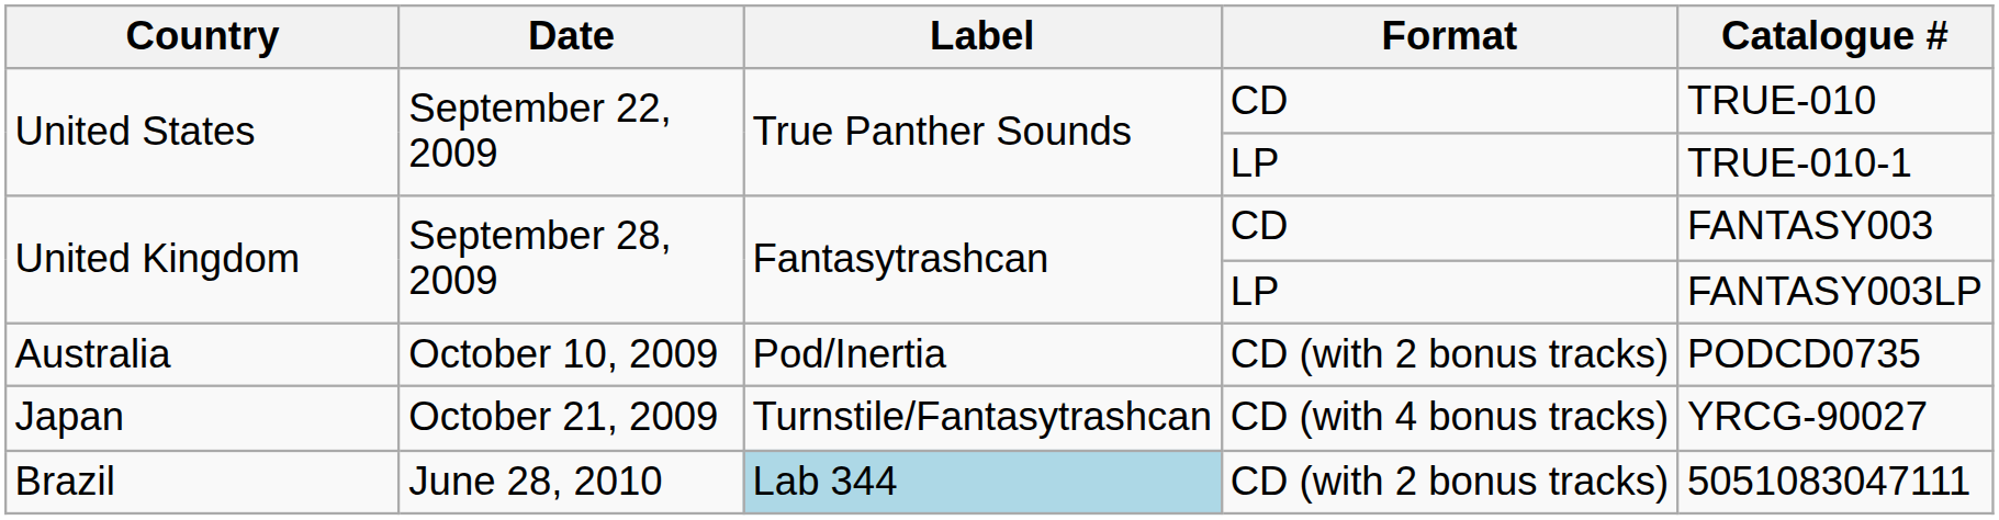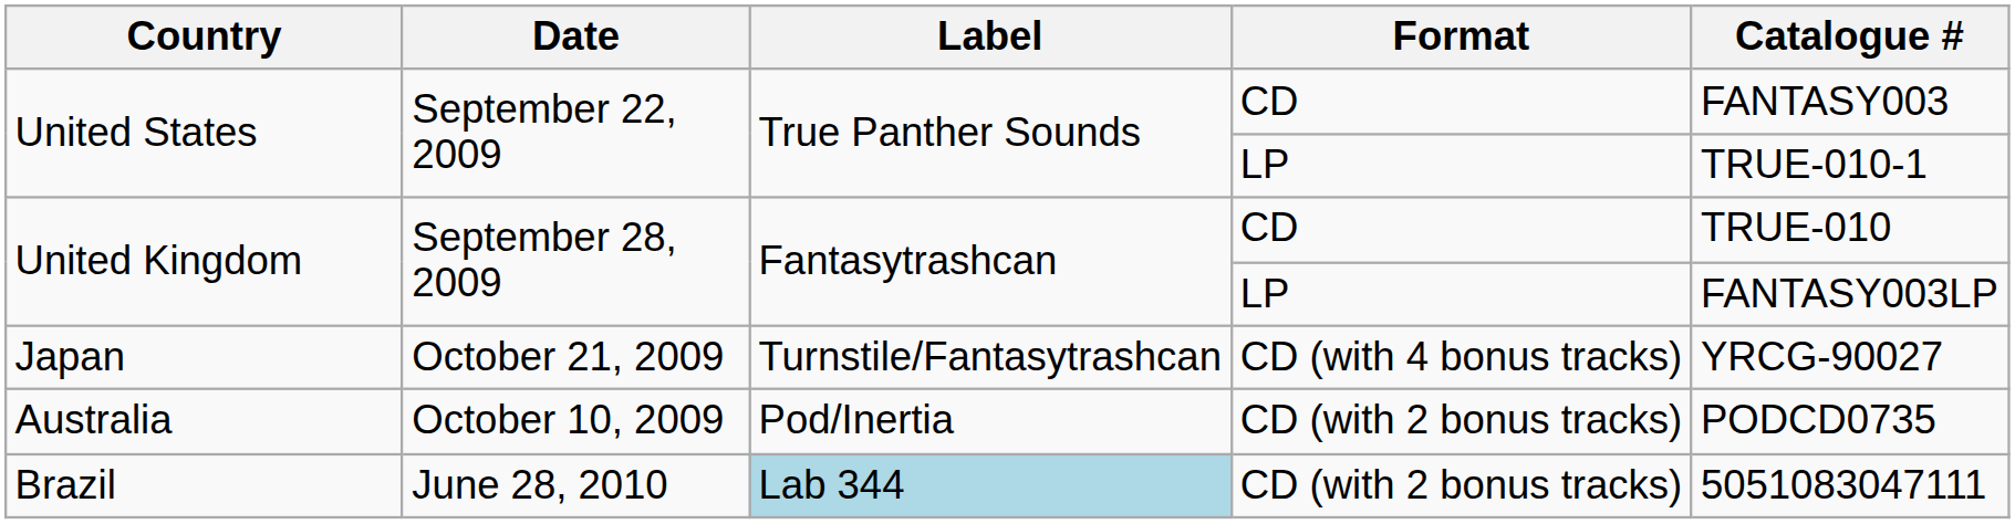 <table class="wikitable">
 <tr>
 <th style="width:150px;">Country</th>
 <th style="width:130px;">Date</th>
 <th style="width:120px;">Label</th>
 <th>Format</th>
 <th>Catalogue #</th>
 </tr>
 <tr>
 <td rowspan="2">United States</td>
 <td rowspan="2">September 22, 2009</td>
 <td rowspan="2">True Panther Sounds</td>
 <td>CD</td>
-<td>TRUE-010</td>
+<td>FANTASY003</td>
 </tr>
 <tr>
 <td>LP</td>
 <td>TRUE-010-1</td>
 </tr>
 <tr>
 <td rowspan="2">United Kingdom</td>
 <td rowspan="2">September 28, 2009</td>
 <td rowspan="2">Fantasytrashcan</td>
 <td>CD</td>
-<td>FANTASY003</td>
+<td>TRUE-010</td>
 </tr>
 <tr>
 <td>LP</td>
 <td>FANTASY003LP</td>
+</tr>
+<tr>
+<td>Japan</td>
+<td>October 21, 2009</td>
+<td>Turnstile/Fantasytrashcan</td>
+<td>CD (with 4 bonus tracks)</td>
+<td>YRCG-90027</td>
 </tr>
 <tr>
 <td>Australia</td>
 <td>October 10, 2009</td>
 <td>Pod/Inertia</td>
 <td>CD (with 2 bonus tracks)</td>
 <td>PODCD0735</td>
 </tr>
 <tr>
-<td>Japan</td>
-<td>October 21, 2009</td>
-<td>Turnstile/Fantasytrashcan</td>
-<td>CD (with 4 bonus tracks)</td>
-<td>YRCG-90027</td>
-</tr>
-<tr>
 <td>Brazil</td>
 <td>June 28, 2010</td>
 <td style="background: lightblue;">Lab 344</td>
 <td>CD (with 2 bonus tracks)</td>
 <td>5051083047111</td>
 </tr>
 </table>
